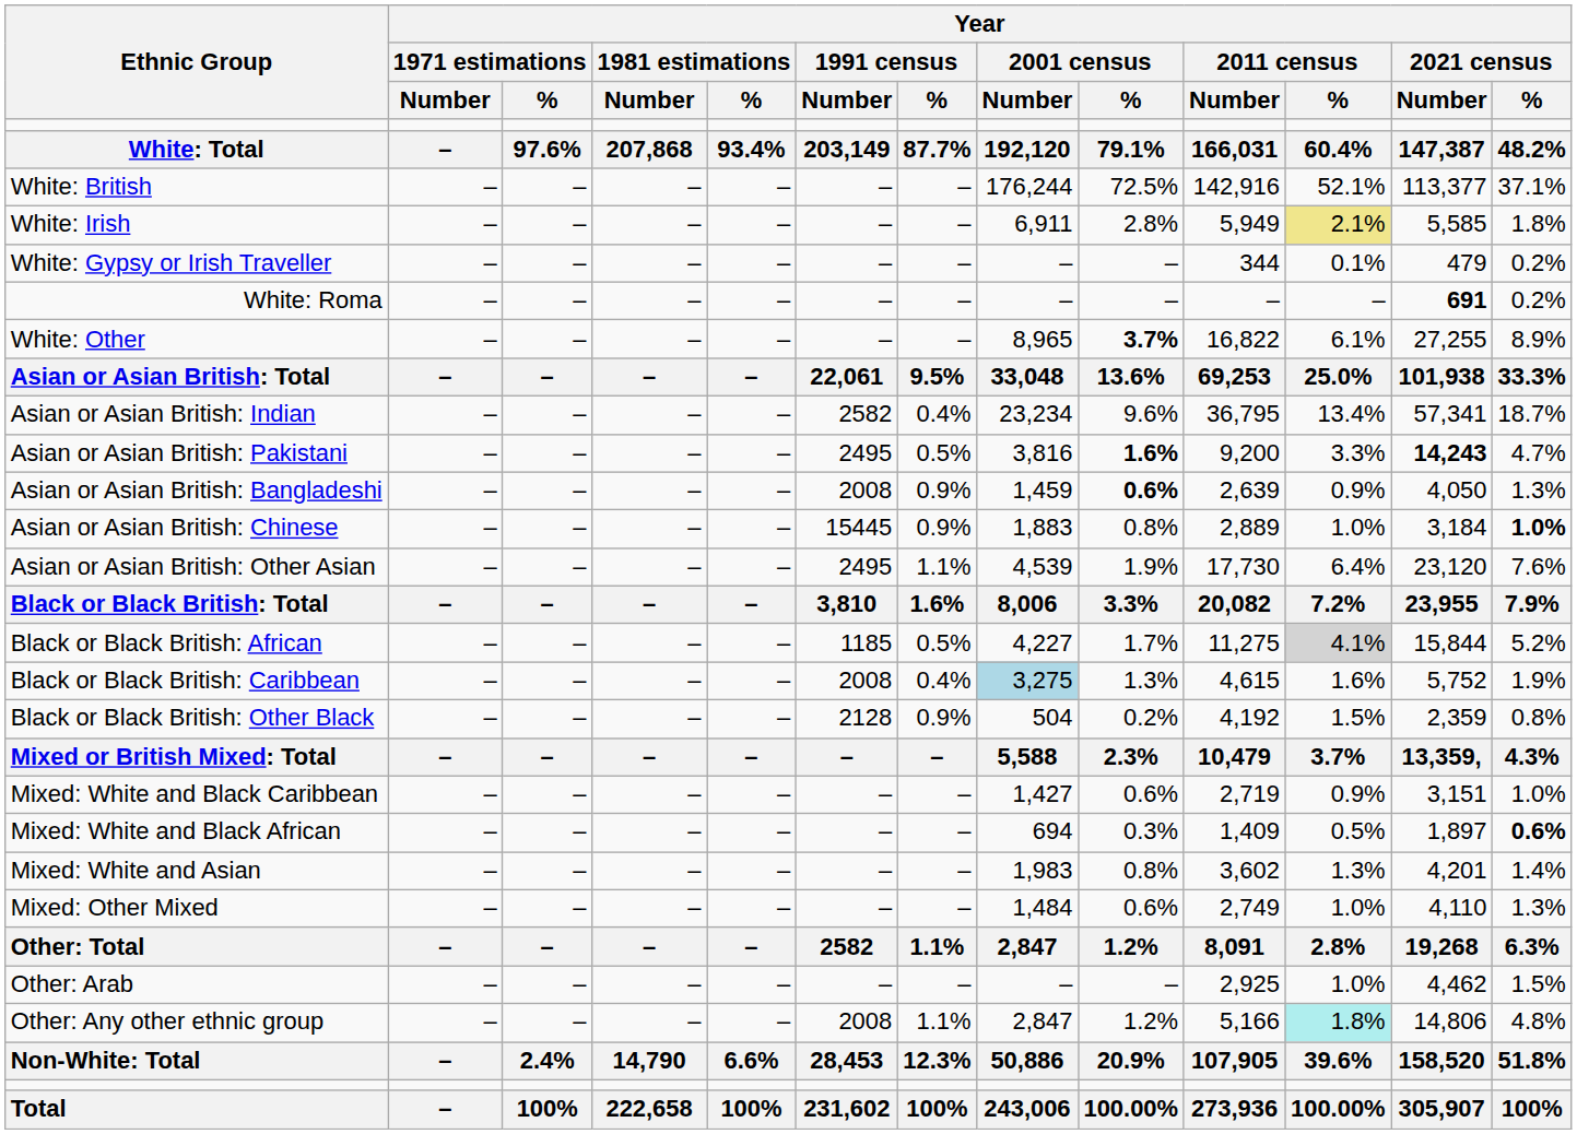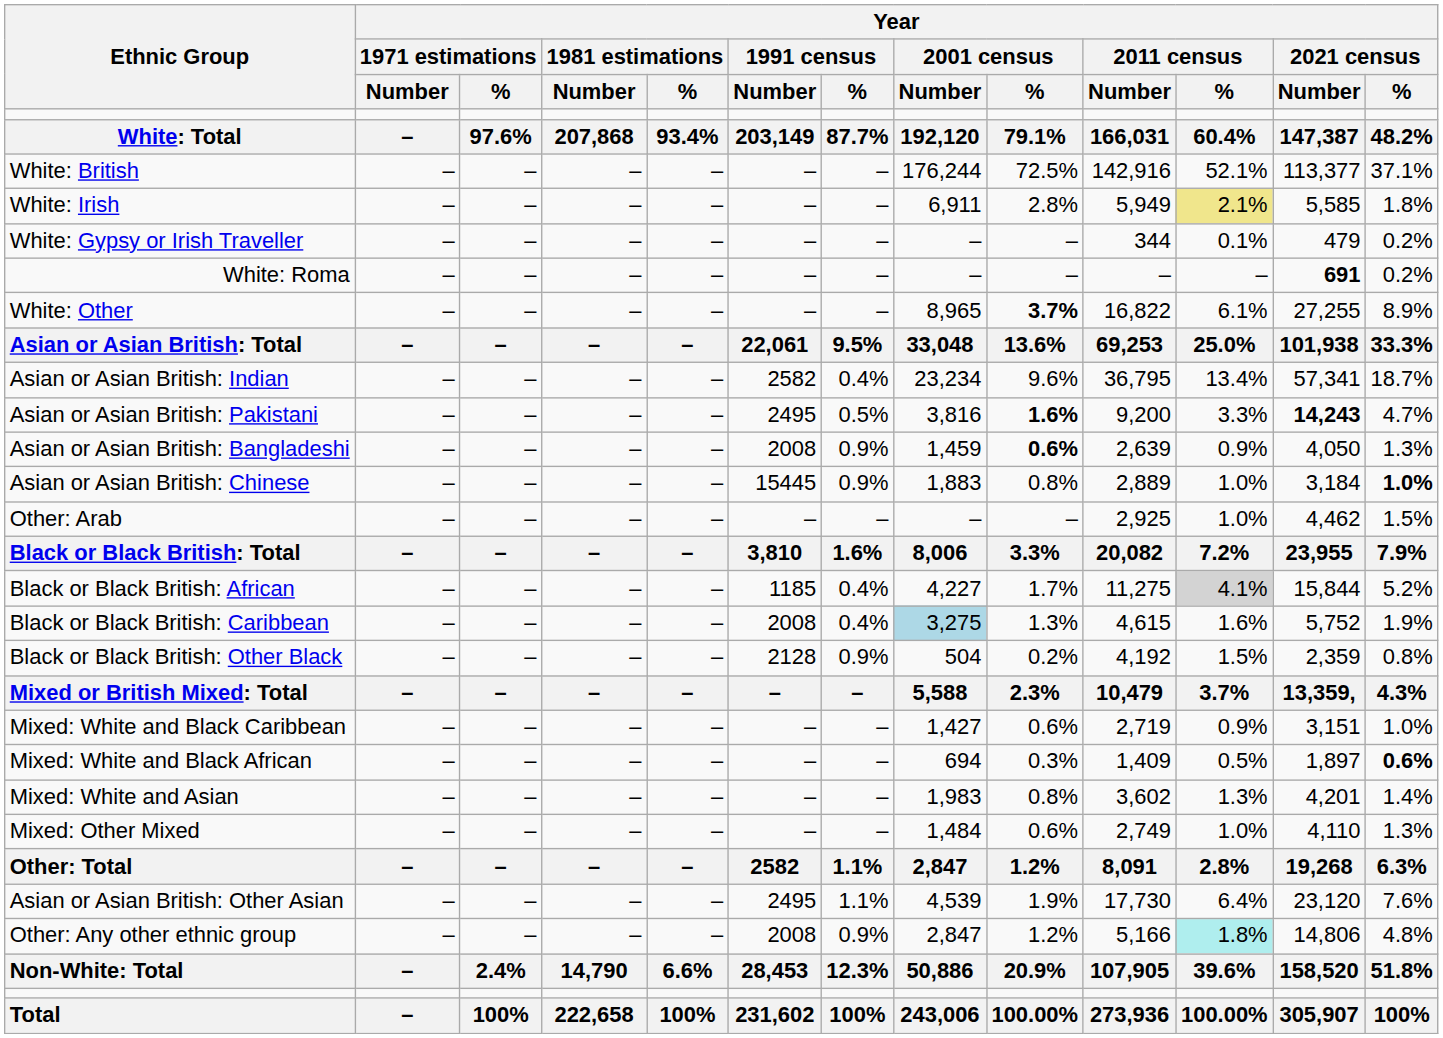 <table class="wikitable sortable" style="text-align:right">
 <tr>
 <th rowspan="3">Ethnic Group</th>
 <th colspan="12">Year</th>
 </tr>
 <tr>
 <th colspan="2">1971 estimations</th>
 <th colspan="2">1981 estimations</th>
 <th colspan="2">1991 census</th>
 <th colspan="2">2001 census</th>
 <th colspan="2">2011 census</th>
 <th colspan="2">2021 census</th>
 </tr>
 <tr>
 <th>Number</th>
 <th>%</th>
 <th>Number</th>
 <th>%</th>
 <th>Number</th>
 <th>%</th>
 <th>Number</th>
 <th>%</th>
 <th>Number</th>
 <th>%</th>
 <th>Number</th>
 <th>%</th>
 </tr>
 <tr>
 <td></td>
 <td></td>
 <td></td>
 <td></td>
 <td></td>
 <td></td>
 <td></td>
 <td></td>
 <td></td>
 <td></td>
 <td></td>
 <td></td>
 <td></td>
 </tr>
 <tr>
 <th><a href='#'>White</a>: Total</th>
 <th>–</th>
 <th>97.6%</th>
 <th>207,868</th>
 <th>93.4%</th>
 <th>203,149</th>
 <th>87.7%</th>
 <th>192,120</th>
 <th>79.1%</th>
 <th>166,031</th>
 <th>60.4%</th>
 <th>147,387</th>
 <th>48.2%</th>
 </tr>
 <tr>
 <td style="text-align:left">White: <a href='#'>British</a></td>
 <td>–</td>
 <td>–</td>
 <td>–</td>
 <td>–</td>
 <td>–</td>
 <td>–</td>
 <td>176,244</td>
 <td>72.5%</td>
 <td>142,916</td>
 <td>52.1%</td>
 <td>113,377</td>
 <td>37.1%</td>
 </tr>
 <tr>
 <td style="text-align:left">White: <a href='#'>Irish</a></td>
 <td>–</td>
 <td>–</td>
 <td>–</td>
 <td>–</td>
 <td>–</td>
 <td>–</td>
 <td>6,911</td>
 <td>2.8%</td>
 <td>5,949</td>
 <td style="background: khaki;">2.1%</td>
 <td>5,585</td>
 <td>1.8%</td>
 </tr>
 <tr>
 <td style="text-align:left">White: <a href='#'>Gypsy or Irish Traveller</a></td>
 <td>–</td>
 <td>–</td>
 <td>–</td>
 <td>–</td>
 <td>–</td>
 <td>–</td>
 <td>–</td>
 <td>–</td>
 <td>344</td>
 <td>0.1%</td>
 <td>479</td>
 <td>0.2%</td>
 </tr>
 <tr>
 <td>White: Roma</td>
 <td>–</td>
 <td>–</td>
 <td>–</td>
 <td>–</td>
 <td>–</td>
 <td>–</td>
 <td>–</td>
 <td>–</td>
 <td>–</td>
 <td>–</td>
 <td><strong>691</strong></td>
 <td>0.2%</td>
 </tr>
 <tr>
 <td style="text-align:left">White: <a href='#'>Other</a></td>
 <td>–</td>
 <td>–</td>
 <td>–</td>
 <td>–</td>
 <td>–</td>
 <td>–</td>
 <td>8,965</td>
 <td><strong>3.7%</strong></td>
 <td>16,822</td>
 <td>6.1%</td>
 <td>27,255</td>
 <td>8.9%</td>
 </tr>
 <tr>
 <th style="text-align:left"><a href='#'>Asian or Asian British</a>: Total</th>
 <th>–</th>
 <th>–</th>
 <th>–</th>
 <th>–</th>
 <th>22,061</th>
 <th>9.5%</th>
 <th>33,048</th>
 <th>13.6%</th>
 <th>69,253</th>
 <th>25.0%</th>
 <th>101,938</th>
 <th>33.3%</th>
 </tr>
 <tr>
 <td style="text-align:left">Asian or Asian British: <a href='#'>Indian</a></td>
 <td>–</td>
 <td>–</td>
 <td>–</td>
 <td>–</td>
 <td>2582</td>
 <td>0.4%</td>
 <td>23,234</td>
 <td>9.6%</td>
 <td>36,795</td>
 <td>13.4%</td>
 <td>57,341</td>
 <td>18.7%</td>
 </tr>
 <tr>
 <td style="text-align:left">Asian or Asian British: <a href='#'>Pakistani</a></td>
 <td>–</td>
 <td>–</td>
 <td>–</td>
 <td>–</td>
 <td>2495</td>
 <td>0.5%</td>
 <td>3,816</td>
 <td><strong>1.6%</strong></td>
 <td>9,200</td>
 <td>3.3%</td>
 <td><strong>14,243</strong></td>
 <td>4.7%</td>
 </tr>
 <tr>
 <td style="text-align:left">Asian or Asian British: <a href='#'>Bangladeshi</a></td>
 <td>–</td>
 <td>–</td>
 <td>–</td>
 <td>–</td>
 <td>2008</td>
 <td>0.9%</td>
 <td>1,459</td>
 <td><strong>0.6%</strong></td>
 <td>2,639</td>
 <td>0.9%</td>
 <td>4,050</td>
 <td>1.3%</td>
 </tr>
 <tr>
 <td style="text-align:left">Asian or Asian British: <a href='#'>Chinese</a></td>
 <td>–</td>
 <td>–</td>
 <td>–</td>
 <td>–</td>
 <td>15445</td>
 <td>0.9%</td>
 <td>1,883</td>
 <td>0.8%</td>
 <td>2,889</td>
 <td>1.0%</td>
 <td>3,184</td>
 <td><strong>1.0%</strong></td>
 </tr>
 <tr>
-<td style="text-align:left">Asian or Asian British: Other Asian</td>
+<td style="text-align:left">Other: Arab</td>
 <td>–</td>
 <td>–</td>
 <td>–</td>
 <td>–</td>
-<td>2495</td>
-<td>1.1%</td>
-<td>4,539</td>
-<td>1.9%</td>
-<td>17,730</td>
-<td>6.4%</td>
-<td>23,120</td>
-<td>7.6%</td>
+<td>–</td>
+<td>–</td>
+<td>–</td>
+<td>–</td>
+<td>2,925</td>
+<td>1.0%</td>
+<td>4,462</td>
+<td>1.5%</td>
 </tr>
 <tr>
 <th style="text-align:left"><a href='#'>Black or Black British</a>: Total</th>
 <th>–</th>
 <th>–</th>
 <th>–</th>
 <th>–</th>
 <th>3,810</th>
 <th>1.6%</th>
 <th>8,006</th>
 <th>3.3%</th>
 <th>20,082</th>
 <th>7.2%</th>
 <th>23,955</th>
 <th>7.9%</th>
 </tr>
 <tr>
 <td style="text-align:left">Black or Black British: <a href='#'>African</a></td>
 <td>–</td>
 <td>–</td>
 <td>–</td>
 <td>–</td>
 <td>1185</td>
-<td>0.5%</td>
+<td>0.4%</td>
 <td>4,227</td>
 <td>1.7%</td>
 <td>11,275</td>
 <td style="background: lightgrey;">4.1%</td>
 <td>15,844</td>
 <td>5.2%</td>
 </tr>
 <tr>
 <td style="text-align:left">Black or Black British: <a href='#'>Caribbean</a></td>
 <td>–</td>
 <td>–</td>
 <td>–</td>
 <td>–</td>
 <td>2008</td>
 <td>0.4%</td>
 <td style="background: lightblue;">3,275</td>
 <td>1.3%</td>
 <td>4,615</td>
 <td>1.6%</td>
 <td>5,752</td>
 <td>1.9%</td>
 </tr>
 <tr>
 <td style="text-align:left">Black or Black British: <a href='#'>Other Black</a></td>
 <td>–</td>
 <td>–</td>
 <td>–</td>
 <td>–</td>
 <td>2128</td>
 <td>0.9%</td>
 <td>504</td>
 <td>0.2%</td>
 <td>4,192</td>
 <td>1.5%</td>
 <td>2,359</td>
 <td>0.8%</td>
 </tr>
 <tr>
 <th style="text-align:left"><a href='#'>Mixed or British Mixed</a>: Total</th>
 <th>–</th>
 <th>–</th>
 <th>–</th>
 <th>–</th>
 <th>–</th>
 <th>–</th>
 <th>5,588</th>
 <th>2.3%</th>
 <th>10,479</th>
 <th>3.7%</th>
 <th>13,359,</th>
 <th>4.3%</th>
 </tr>
 <tr>
 <td style="text-align:left">Mixed: White and Black Caribbean</td>
 <td>–</td>
 <td>–</td>
 <td>–</td>
 <td>–</td>
 <td>–</td>
 <td>–</td>
 <td>1,427</td>
 <td>0.6%</td>
 <td>2,719</td>
 <td>0.9%</td>
 <td>3,151</td>
 <td>1.0%</td>
 </tr>
 <tr>
 <td style="text-align:left">Mixed: White and Black African</td>
 <td>–</td>
 <td>–</td>
 <td>–</td>
 <td>–</td>
 <td>–</td>
 <td>–</td>
 <td>694</td>
 <td>0.3%</td>
 <td>1,409</td>
 <td>0.5%</td>
 <td>1,897</td>
 <td><strong>0.6%</strong></td>
 </tr>
 <tr>
 <td style="text-align:left">Mixed: White and Asian</td>
 <td>–</td>
 <td>–</td>
 <td>–</td>
 <td>–</td>
 <td>–</td>
 <td>–</td>
 <td>1,983</td>
 <td>0.8%</td>
 <td>3,602</td>
 <td>1.3%</td>
 <td>4,201</td>
 <td>1.4%</td>
 </tr>
 <tr>
 <td style="text-align:left">Mixed: Other Mixed</td>
 <td>–</td>
 <td>–</td>
 <td>–</td>
 <td>–</td>
 <td>–</td>
 <td>–</td>
 <td>1,484</td>
 <td>0.6%</td>
 <td>2,749</td>
 <td>1.0%</td>
 <td>4,110</td>
 <td>1.3%</td>
 </tr>
 <tr>
 <th style="text-align:left">Other: Total</th>
 <th>–</th>
 <th>–</th>
 <th>–</th>
 <th>–</th>
 <th>2582</th>
 <th>1.1%</th>
 <th>2,847</th>
 <th>1.2%</th>
 <th>8,091</th>
 <th>2.8%</th>
 <th>19,268</th>
 <th>6.3%</th>
 </tr>
 <tr>
-<td style="text-align:left">Other: Arab</td>
+<td style="text-align:left">Asian or Asian British: Other Asian</td>
 <td>–</td>
 <td>–</td>
 <td>–</td>
 <td>–</td>
-<td>–</td>
-<td>–</td>
-<td>–</td>
-<td>–</td>
-<td>2,925</td>
-<td>1.0%</td>
-<td>4,462</td>
-<td>1.5%</td>
+<td>2495</td>
+<td>1.1%</td>
+<td>4,539</td>
+<td>1.9%</td>
+<td>17,730</td>
+<td>6.4%</td>
+<td>23,120</td>
+<td>7.6%</td>
 </tr>
 <tr>
 <td style="text-align:left">Other: Any other ethnic group</td>
 <td>–</td>
 <td>–</td>
 <td>–</td>
 <td>–</td>
 <td>2008</td>
-<td>1.1%</td>
+<td>0.9%</td>
 <td>2,847</td>
 <td>1.2%</td>
 <td>5,166</td>
 <td style="background: paleturquoise;">1.8%</td>
 <td>14,806</td>
 <td>4.8%</td>
 </tr>
 <tr>
 <th style="text-align:left">Non-White: Total</th>
 <th>–</th>
 <th>2.4%</th>
 <th>14,790</th>
 <th>6.6%</th>
 <th>28,453</th>
 <th>12.3%</th>
 <th>50,886</th>
 <th>20.9%</th>
 <th>107,905</th>
 <th>39.6%</th>
 <th>158,520</th>
 <th>51.8%</th>
 </tr>
 <tr>
 <td></td>
 <td></td>
 <td></td>
 <td></td>
 <td></td>
 <td></td>
 <td></td>
 <td></td>
 <td></td>
 <td></td>
 <td></td>
 <td></td>
 <td></td>
 </tr>
 <tr>
 <th style="text-align:left">Total</th>
 <th>–</th>
 <th>100%</th>
 <th>222,658</th>
 <th>100%</th>
 <th>231,602</th>
 <th>100%</th>
 <th>243,006</th>
 <th>100.00%</th>
 <th>273,936</th>
 <th>100.00%</th>
 <th>305,907</th>
 <th>100%</th>
 </tr>
 </table>
